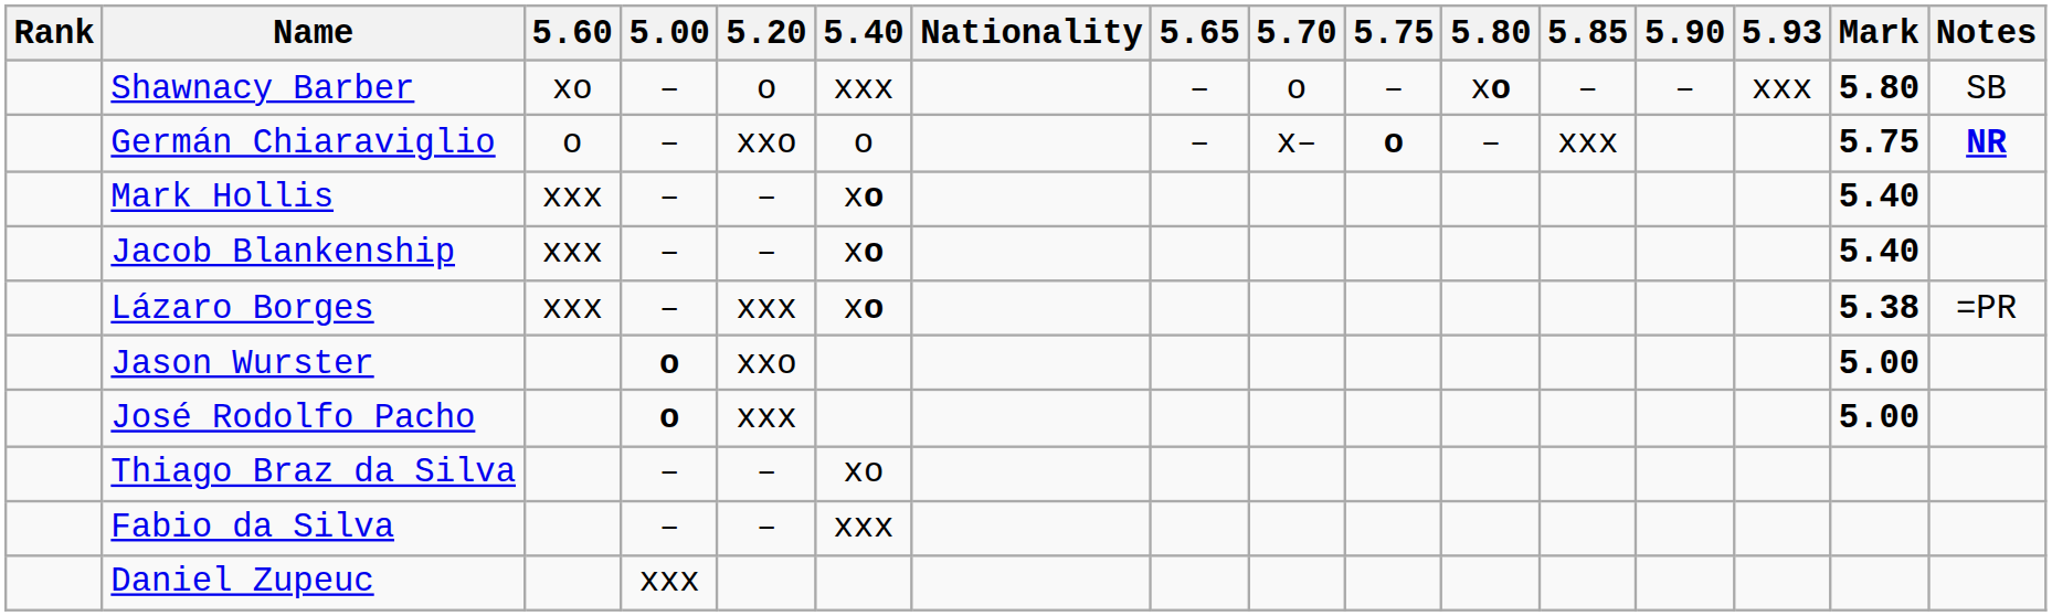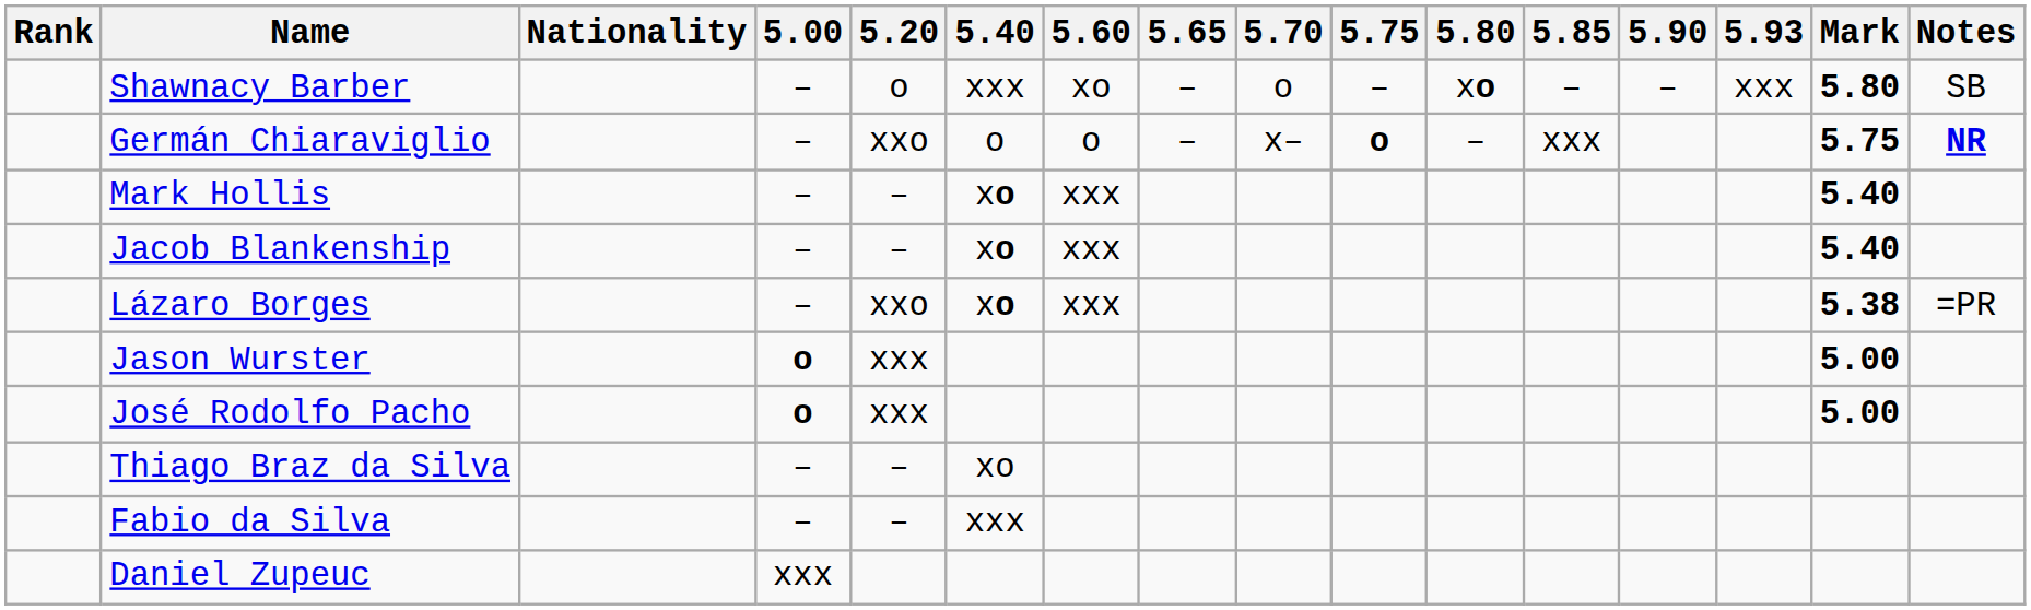 <table class="wikitable sortable" style="text-align:center">
 <tr>
 <th>Rank</th>
 <th>Name</th>
-<th>5.60</th>
+<th>Nationality</th>
 <th>5.00</th>
 <th>5.20</th>
 <th>5.40</th>
-<th>Nationality</th>
+<th>5.60</th>
 <th>5.65</th>
 <th>5.70</th>
 <th>5.75</th>
 <th>5.80</th>
 <th>5.85</th>
 <th>5.90</th>
 <th>5.93</th>
 <th>Mark</th>
 <th>Notes</th>
 </tr>
 <tr>
 <td></td>
 <td align=left><a href='#'>Shawnacy Barber</a></td>
-<td>xo</td>
+<td align=left></td>
 <td>–</td>
 <td>o</td>
 <td>xxx</td>
-<td align=left></td>
+<td>xo</td>
 <td>–</td>
 <td>o</td>
 <td>–</td>
 <td>x<strong>o</strong></td>
 <td>–</td>
 <td>–</td>
 <td>xxx</td>
 <td><strong>5.80</strong></td>
 <td>SB</td>
 </tr>
 <tr>
 <td></td>
 <td align=left><a href='#'>Germán Chiaraviglio</a></td>
-<td>o</td>
+<td align=left></td>
 <td>–</td>
 <td>xxo</td>
 <td>o</td>
-<td align=left></td>
+<td>o</td>
 <td>–</td>
 <td>x–</td>
 <td><strong>o</strong></td>
 <td>–</td>
 <td>xxx</td>
 <td></td>
 <td></td>
 <td><strong>5.75</strong></td>
 <td><strong><a href='#'>NR</a></strong></td>
 </tr>
 <tr>
 <td></td>
 <td align=left><a href='#'>Mark Hollis</a></td>
-<td>xxx</td>
+<td align=left></td>
 <td>–</td>
 <td>–</td>
 <td>x<strong>o</strong></td>
-<td align=left></td>
+<td>xxx</td>
 <td></td>
 <td></td>
 <td></td>
 <td></td>
 <td></td>
 <td></td>
 <td></td>
 <td><strong>5.40</strong></td>
 <td></td>
 </tr>
 <tr>
 <td></td>
 <td align=left><a href='#'>Jacob Blankenship</a></td>
-<td>xxx</td>
+<td align=left></td>
 <td>–</td>
 <td>–</td>
 <td>x<strong>o</strong></td>
-<td align=left></td>
+<td>xxx</td>
 <td></td>
 <td></td>
 <td></td>
 <td></td>
 <td></td>
 <td></td>
 <td></td>
 <td><strong>5.40</strong></td>
 <td></td>
 </tr>
 <tr>
 <td></td>
 <td align=left><a href='#'>Lázaro Borges</a></td>
+<td align=left></td>
+<td>–</td>
+<td>xxo</td>
+<td>x<strong>o</strong></td>
 <td>xxx</td>
-<td>–</td>
-<td>xxx</td>
-<td>x<strong>o</strong></td>
-<td align=left></td>
 <td></td>
 <td></td>
 <td></td>
 <td></td>
 <td></td>
 <td></td>
 <td></td>
 <td><strong>5.38</strong></td>
 <td>=PR</td>
 </tr>
 <tr>
 <td></td>
 <td align=left><a href='#'>Jason Wurster</a></td>
+<td align=left></td>
+<td><strong>o</strong></td>
+<td>xxx</td>
 <td></td>
-<td><strong>o</strong></td>
-<td>xxo</td>
 <td></td>
-<td align=left></td>
 <td></td>
 <td></td>
 <td></td>
 <td></td>
 <td></td>
 <td></td>
 <td></td>
 <td><strong>5.00</strong></td>
 <td></td>
 </tr>
 <tr>
 <td></td>
 <td align=left><a href='#'>José Rodolfo Pacho</a></td>
-<td></td>
+<td align=left></td>
 <td><strong>o</strong></td>
 <td>xxx</td>
 <td></td>
-<td align=left></td>
+<td></td>
 <td></td>
 <td></td>
 <td></td>
 <td></td>
 <td></td>
 <td></td>
 <td></td>
 <td><strong>5.00</strong></td>
 <td></td>
 </tr>
 <tr>
 <td></td>
 <td align=left><a href='#'>Thiago Braz da Silva</a></td>
-<td></td>
+<td align=left></td>
 <td>–</td>
 <td>–</td>
 <td>xo</td>
-<td align=left></td>
+<td></td>
 <td></td>
 <td></td>
 <td></td>
 <td></td>
 <td></td>
 <td></td>
 <td></td>
 <td><strong></strong></td>
 <td></td>
 </tr>
 <tr>
 <td></td>
 <td align=left><a href='#'>Fabio da Silva</a></td>
-<td></td>
+<td align=left></td>
 <td>–</td>
 <td>–</td>
 <td>xxx</td>
-<td align=left></td>
+<td></td>
 <td></td>
 <td></td>
 <td></td>
 <td></td>
 <td></td>
 <td></td>
 <td></td>
 <td><strong></strong></td>
 <td></td>
 </tr>
 <tr>
 <td></td>
 <td align=left><a href='#'>Daniel Zupeuc</a></td>
-<td></td>
+<td align=left></td>
 <td>xxx</td>
 <td></td>
 <td></td>
-<td align=left></td>
+<td></td>
 <td></td>
 <td></td>
 <td></td>
 <td></td>
 <td></td>
 <td></td>
 <td></td>
 <td><strong></strong></td>
 <td></td>
 </tr>
 </table>
